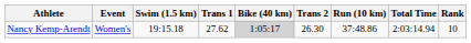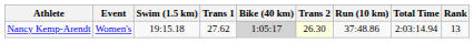 <table class="wikitable" style="font-size:90%">
 <tr>
 <th>Athlete</th>
 <th>Event</th>
 <th>Swim (1.5 km)</th>
 <th>Trans 1</th>
 <th>Bike (40 km)</th>
 <th>Trans 2</th>
 <th>Run (10 km)</th>
 <th>Total Time</th>
 <th>Rank</th>
 </tr>
 <tr align=center>
 <td align=left><a href='#'>Nancy Kemp-Arendt</a></td>
 <td align=left><a href='#'>Women's</a></td>
 <td>19:15.18</td>
 <td>27.62</td>
 <td style="background: lightgrey;">1:05:17</td>
-<td>26.30</td>
+<td style="background: lightyellow;">26.30</td>
 <td>37:48.86</td>
 <td>2:03:14.94</td>
-<td>10</td>
+<td>13</td>
 </tr>
 </table>
